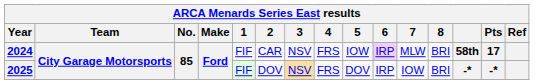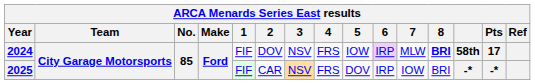 <table class="wikitable" style="text-align:center; font-size:75%">
 <tr>
 <th colspan=15><a href='#'>ARCA Menards Series East</a> results</th>
 </tr>
 <tr>
 <th>Year</th>
 <th>Team</th>
 <th>No.</th>
 <th>Make</th>
 <th>1</th>
 <th>2</th>
 <th>3</th>
 <th>4</th>
 <th>5</th>
 <th>6</th>
 <th>7</th>
 <th>8</th>
 <th></th>
 <th>Pts</th>
 <th>Ref</th>
 </tr>
 <tr>
 <th><a href='#'>2024</a></th>
 <th rowspan=2><a href='#'>City Garage Motorsports</a></th>
 <th rowspan=2>85</th>
 <th rowspan=2><a href='#'>Ford</a></th>
 <td><a href='#'>FIF</a></td>
-<td><a href='#'>CAR</a></td>
+<td><a href='#'>DOV</a></td>
 <td><a href='#'>NSV</a></td>
 <td><a href='#'>FRS</a></td>
 <td><a href='#'>IOW</a></td>
 <td style="background:#EFCFFF;"><a href='#'>IRP</a><br></td>
 <td><a href='#'>MLW</a></td>
-<td><a href='#'>BRI</a></td>
+<td><strong><a href='#'>BRI</a></strong></td>
 <th>58th</th>
 <th>17</th>
 <th></th>
 </tr>
 <tr>
 <th><a href='#'>2025</a></th>
 <td style="background:#DFFFDF;"><a href='#'>FIF</a><br></td>
-<td><a href='#'>DOV</a></td>
+<td><a href='#'>CAR</a></td>
 <td style="background:#FFDF9F;"><a href='#'>NSV</a><br></td>
 <td><a href='#'>FRS</a></td>
 <td><a href='#'>DOV</a></td>
 <td><a href='#'>IRP</a></td>
 <td><a href='#'>IOW</a></td>
 <td><a href='#'>BRI</a></td>
 <th>-*</th>
 <th>-*</th>
 <th></th>
 </tr>
 </table>
